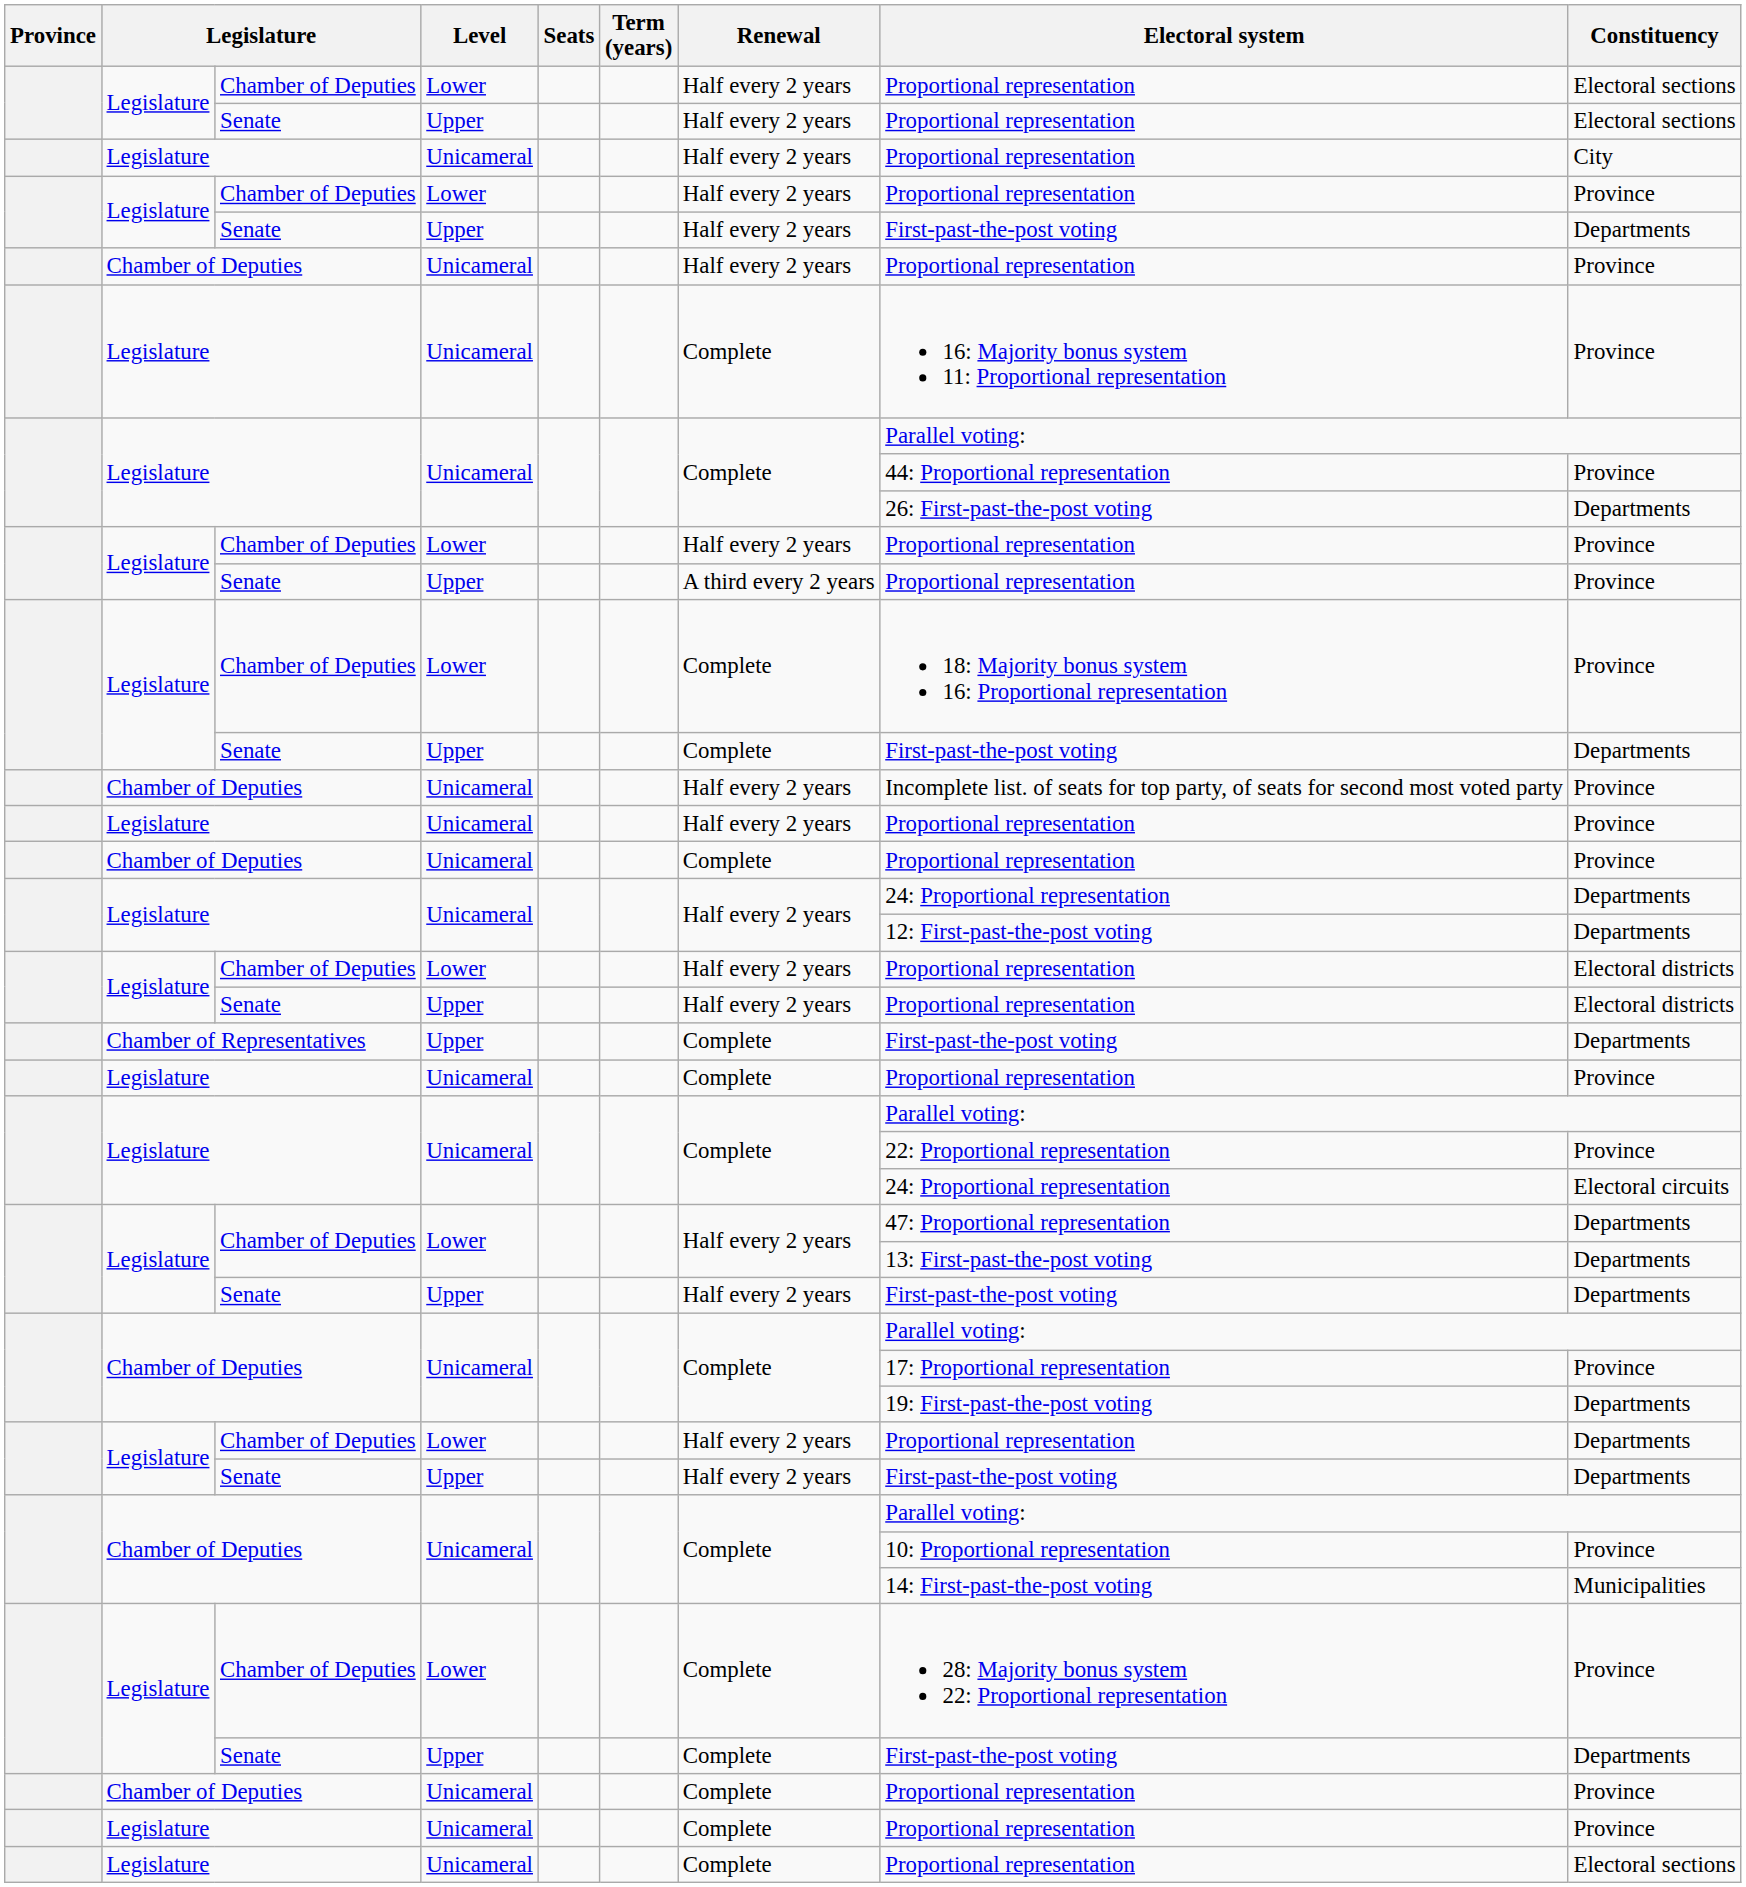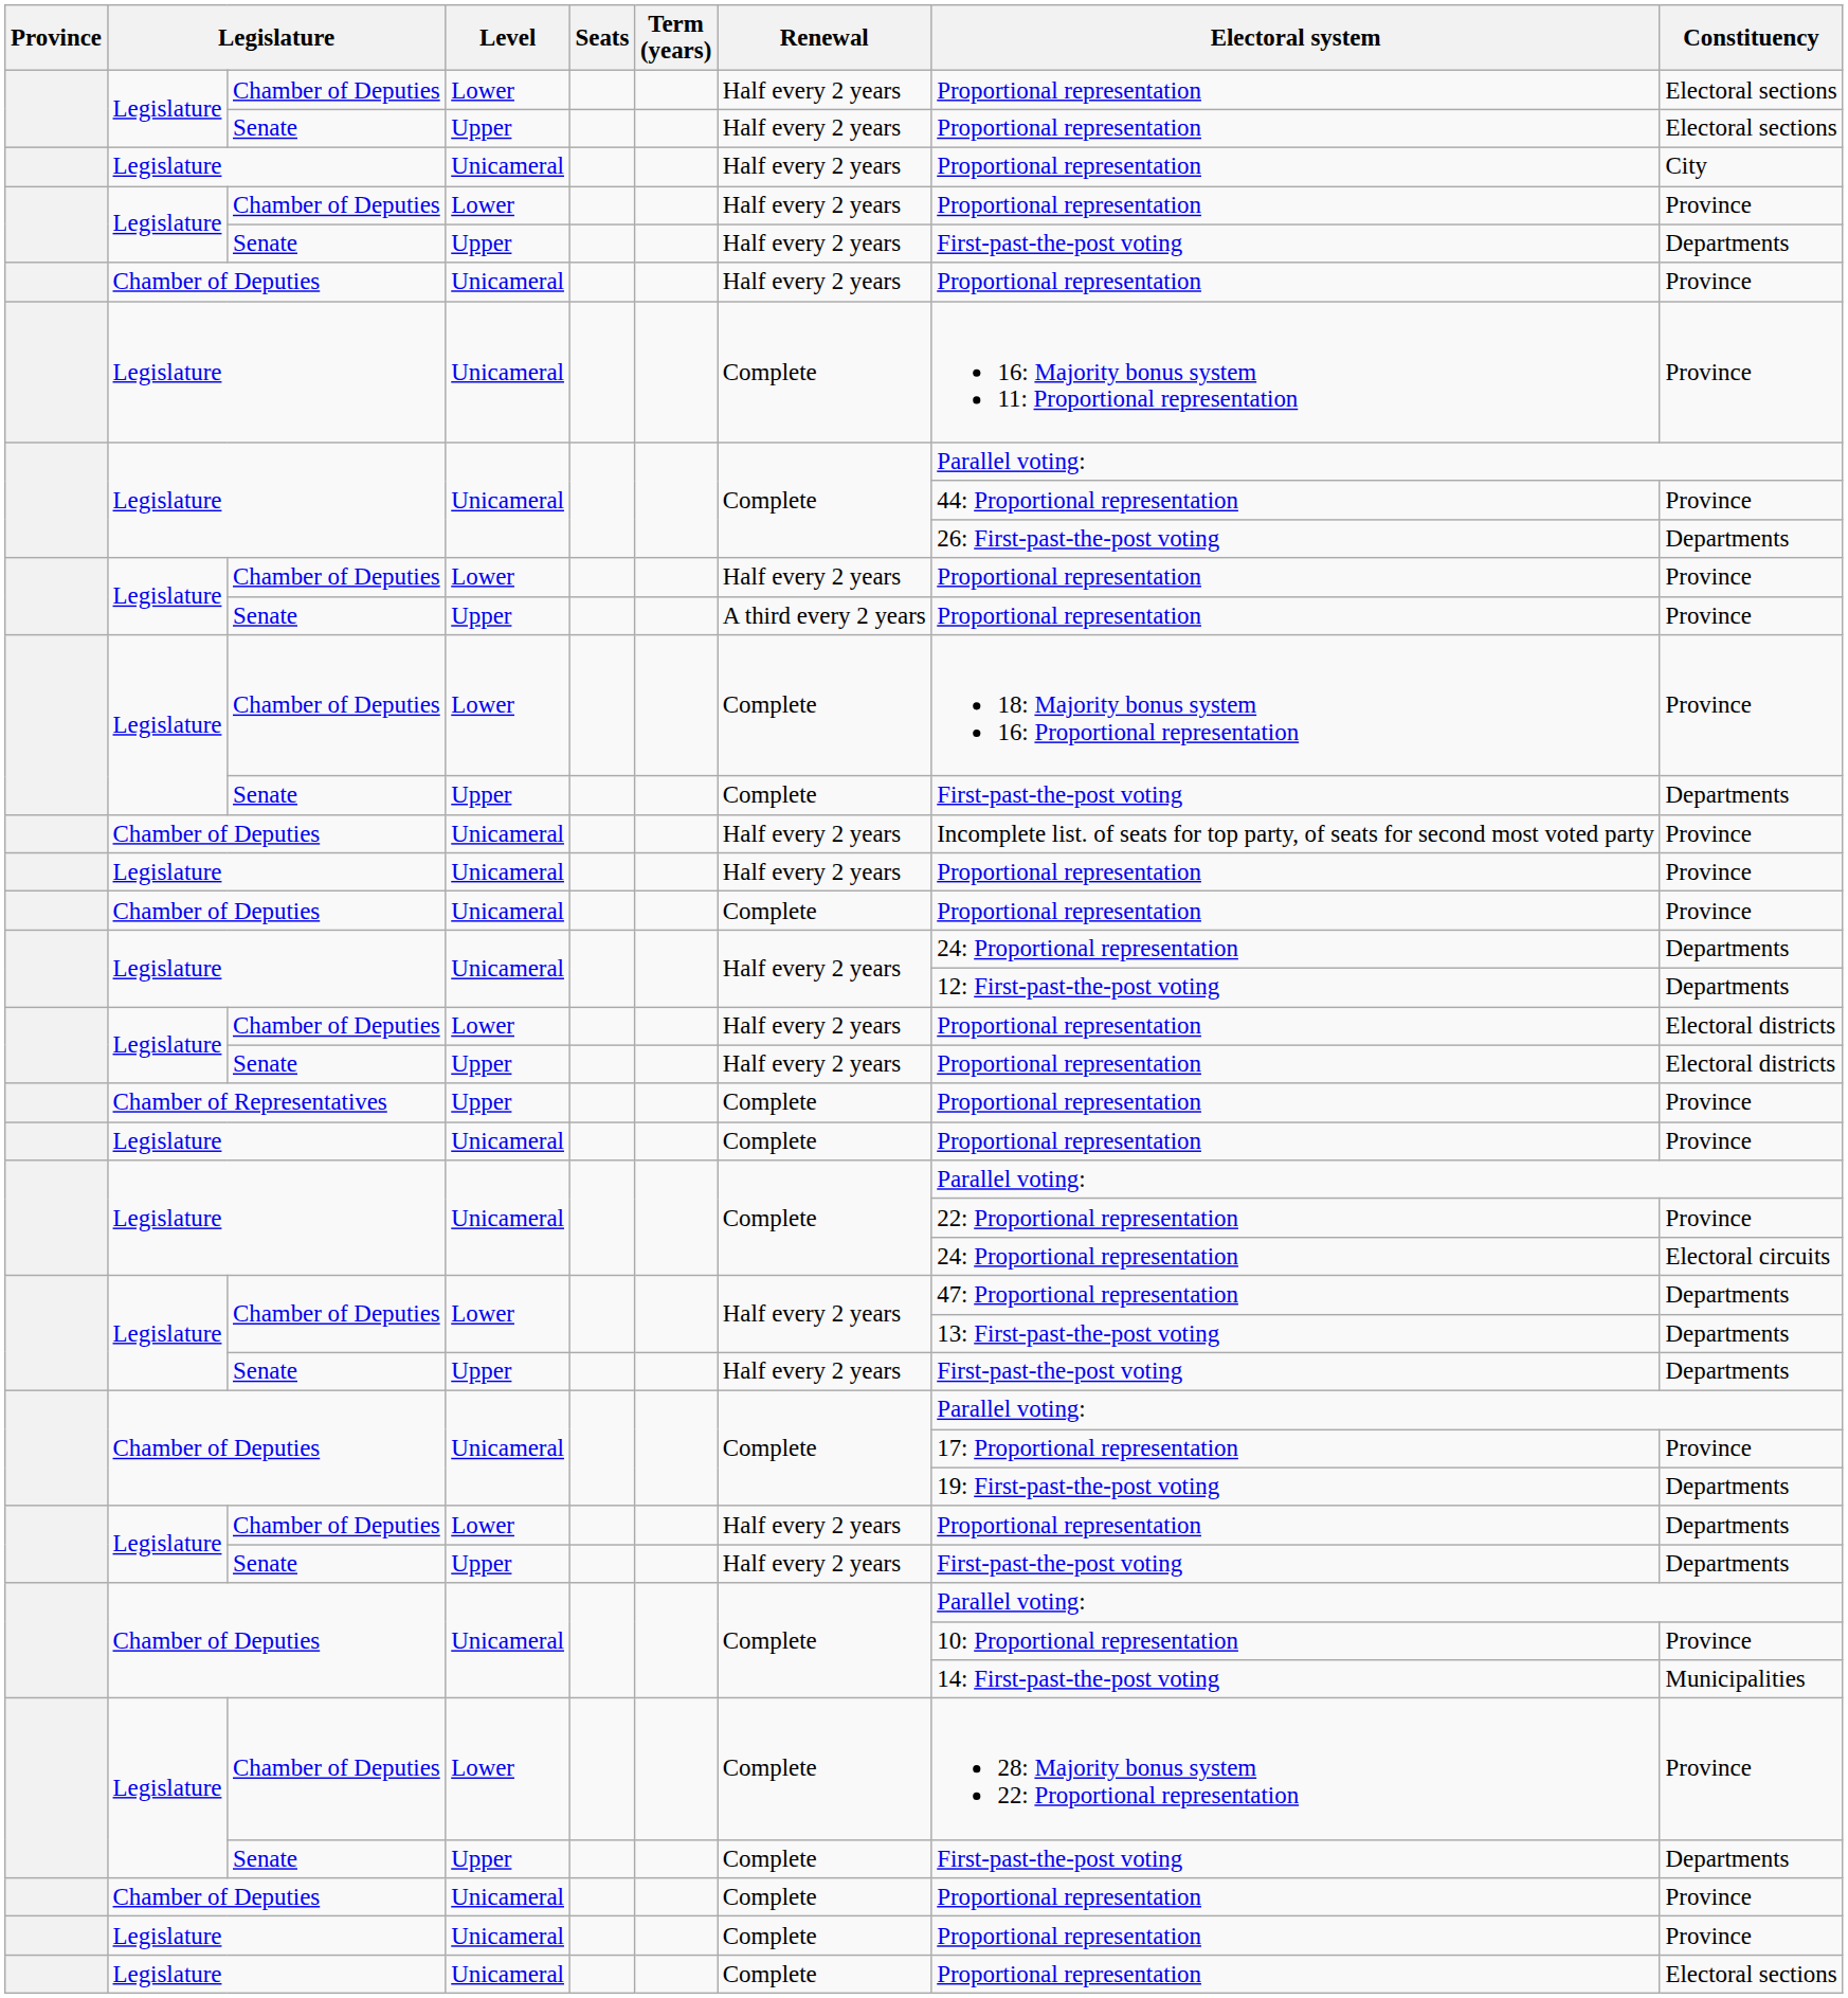 <table class="wikitable plainrowheaders sortable">
 <tr>
 <th scope="col">Province</th>
 <th scope="col" colspan="2" class="unsortable">Legislature</th>
 <th scope="col">Level</th>
 <th scope="col">Seats</th>
 <th scope="col">Term<br>(years)</th>
 <th scope="col">Renewal</th>
 <th scope="col">Electoral system</th>
 <th scope="col">Constituency</th>
 </tr>
 <tr>
 <th scope="row" rowspan="2"></th>
 <td rowspan="2"><a href='#'>Legislature</a></td>
 <td><a href='#'>Chamber of Deputies</a></td>
 <td><a href='#'>Lower</a></td>
 <td></td>
 <td></td>
 <td>Half every 2 years</td>
 <td><a href='#'>Proportional representation</a></td>
 <td>Electoral sections</td>
 </tr>
 <tr>
 <td><a href='#'>Senate</a></td>
 <td><a href='#'>Upper</a></td>
 <td></td>
 <td></td>
 <td>Half every 2 years</td>
 <td><a href='#'>Proportional representation</a></td>
 <td>Electoral sections</td>
 </tr>
 <tr>
 <th scope="row"></th>
 <td colspan="2"><a href='#'>Legislature</a></td>
 <td><a href='#'>Unicameral</a></td>
 <td></td>
 <td></td>
 <td>Half every 2 years</td>
 <td><a href='#'>Proportional representation</a></td>
 <td>City</td>
 </tr>
 <tr>
 <th scope="row" rowspan="2"></th>
 <td rowspan="2"><a href='#'>Legislature</a></td>
 <td><a href='#'>Chamber of Deputies</a></td>
 <td><a href='#'>Lower</a></td>
 <td></td>
 <td></td>
 <td>Half every 2 years</td>
 <td><a href='#'>Proportional representation</a></td>
 <td>Province</td>
 </tr>
 <tr>
 <td><a href='#'>Senate</a></td>
 <td><a href='#'>Upper</a></td>
 <td></td>
 <td></td>
 <td>Half every 2 years</td>
 <td><a href='#'>First-past-the-post voting</a></td>
 <td>Departments</td>
 </tr>
 <tr>
 <th scope="row"></th>
 <td colspan="2"><a href='#'>Chamber of Deputies</a></td>
 <td><a href='#'>Unicameral</a></td>
 <td></td>
 <td></td>
 <td>Half every 2 years</td>
 <td><a href='#'>Proportional representation</a></td>
 <td>Province</td>
 </tr>
 <tr>
 <th scope="row"></th>
 <td colspan="2"><a href='#'>Legislature</a></td>
 <td><a href='#'>Unicameral</a></td>
 <td></td>
 <td></td>
 <td>Complete</td>
 <td><br><ul><li>16: <a href='#'>Majority bonus system</a></li><li>11: <a href='#'>Proportional representation</a></li></ul></td>
 <td>Province</td>
 </tr>
 <tr>
 <th scope="row" rowspan="3"></th>
 <td colspan="2" rowspan="3"><a href='#'>Legislature</a></td>
 <td rowspan="3"><a href='#'>Unicameral</a></td>
 <td rowspan="3"></td>
 <td rowspan="3"></td>
 <td rowspan="3">Complete</td>
 <td colspan="3"><a href='#'>Parallel voting</a>:</td>
 </tr>
 <tr>
 <td>44: <a href='#'>Proportional representation</a></td>
 <td>Province</td>
 </tr>
 <tr>
 <td>26: <a href='#'>First-past-the-post voting</a></td>
 <td>Departments</td>
 </tr>
 <tr>
 <th scope="row" rowspan="2"></th>
 <td rowspan="2"><a href='#'>Legislature</a></td>
 <td><a href='#'>Chamber of Deputies</a></td>
 <td><a href='#'>Lower</a></td>
 <td></td>
 <td></td>
 <td>Half every 2 years</td>
 <td><a href='#'>Proportional representation</a></td>
 <td>Province</td>
 </tr>
 <tr>
 <td><a href='#'>Senate</a></td>
 <td><a href='#'>Upper</a></td>
 <td></td>
 <td></td>
 <td>A third every 2 years</td>
 <td><a href='#'>Proportional representation</a></td>
 <td>Province</td>
 </tr>
 <tr>
 <th scope="row" rowspan="2"></th>
 <td rowspan="2"><a href='#'>Legislature</a></td>
 <td><a href='#'>Chamber of Deputies</a></td>
 <td><a href='#'>Lower</a></td>
 <td></td>
 <td></td>
 <td>Complete</td>
 <td><br><ul><li>18: <a href='#'>Majority bonus system</a></li><li>16: <a href='#'>Proportional representation</a></li></ul></td>
 <td>Province</td>
 </tr>
 <tr>
 <td><a href='#'>Senate</a></td>
 <td><a href='#'>Upper</a></td>
 <td></td>
 <td></td>
 <td>Complete</td>
 <td><a href='#'>First-past-the-post voting</a></td>
 <td>Departments</td>
 </tr>
 <tr>
 <th scope="row"></th>
 <td colspan="2"><a href='#'>Chamber of Deputies</a></td>
 <td><a href='#'>Unicameral</a></td>
 <td></td>
 <td></td>
 <td>Half every 2 years</td>
 <td>Incomplete list.  of seats for top party,  of seats for second most voted party</td>
 <td>Province</td>
 </tr>
 <tr>
 <th scope="row"></th>
 <td colspan="2"><a href='#'>Legislature</a></td>
 <td><a href='#'>Unicameral</a></td>
 <td></td>
 <td></td>
 <td>Half every 2 years</td>
 <td><a href='#'>Proportional representation</a></td>
 <td>Province</td>
 </tr>
 <tr>
 <th scope="row"></th>
 <td colspan="2"><a href='#'>Chamber of Deputies</a></td>
 <td><a href='#'>Unicameral</a></td>
 <td></td>
 <td></td>
 <td>Complete</td>
 <td><a href='#'>Proportional representation</a></td>
 <td>Province</td>
 </tr>
 <tr>
 <th scope="row" rowspan="2"></th>
 <td colspan="2" rowspan="2"><a href='#'>Legislature</a></td>
 <td rowspan="2"><a href='#'>Unicameral</a></td>
 <td rowspan="2"></td>
 <td rowspan="2"></td>
 <td rowspan="2">Half every 2 years</td>
 <td>24: <a href='#'>Proportional representation</a></td>
 <td>Departments</td>
 </tr>
 <tr>
 <td>12: <a href='#'>First-past-the-post voting</a></td>
 <td>Departments</td>
 </tr>
 <tr>
 <th scope="row" rowspan="2"></th>
 <td rowspan="2"><a href='#'>Legislature</a></td>
 <td><a href='#'>Chamber of Deputies</a></td>
 <td><a href='#'>Lower</a></td>
 <td></td>
 <td></td>
 <td>Half every 2 years</td>
 <td><a href='#'>Proportional representation</a></td>
 <td>Electoral districts</td>
 </tr>
 <tr>
 <td><a href='#'>Senate</a></td>
 <td><a href='#'>Upper</a></td>
 <td></td>
 <td></td>
 <td>Half every 2 years</td>
 <td><a href='#'>Proportional representation</a></td>
 <td>Electoral districts</td>
 </tr>
 <tr>
 <th scope="row"></th>
 <td colspan="2"><a href='#'>Chamber of Representatives</a></td>
 <td><a href='#'>Upper</a></td>
 <td></td>
 <td></td>
 <td>Complete</td>
-<td><a href='#'>First-past-the-post voting</a></td>
-<td>Departments</td>
+<td><a href='#'>Proportional representation</a></td>
+<td>Province</td>
 </tr>
 <tr>
 <th scope="row"></th>
 <td colspan="2"><a href='#'>Legislature</a></td>
 <td><a href='#'>Unicameral</a></td>
 <td></td>
 <td></td>
 <td>Complete</td>
 <td><a href='#'>Proportional representation</a></td>
 <td>Province</td>
 </tr>
 <tr>
 <th scope="row" rowspan="3"></th>
 <td colspan="2" rowspan="3"><a href='#'>Legislature</a></td>
 <td rowspan="3"><a href='#'>Unicameral</a></td>
 <td rowspan="3"></td>
 <td rowspan="3"></td>
 <td rowspan="3">Complete</td>
 <td colspan="2"><a href='#'>Parallel voting</a>:</td>
 </tr>
 <tr>
 <td>22: <a href='#'>Proportional representation</a></td>
 <td>Province</td>
 </tr>
 <tr>
 <td>24: <a href='#'>Proportional representation</a></td>
 <td>Electoral circuits</td>
 </tr>
 <tr>
 <th scope="row" rowspan="3"></th>
 <td rowspan="3"><a href='#'>Legislature</a></td>
 <td rowspan="2"><a href='#'>Chamber of Deputies</a></td>
 <td rowspan="2"><a href='#'>Lower</a></td>
 <td rowspan="2"></td>
 <td rowspan="2"></td>
 <td rowspan="2">Half every 2 years</td>
 <td>47: <a href='#'>Proportional representation</a></td>
 <td>Departments</td>
 </tr>
 <tr>
 <td>13: <a href='#'>First-past-the-post voting</a></td>
 <td>Departments</td>
 </tr>
 <tr>
 <td><a href='#'>Senate</a></td>
 <td><a href='#'>Upper</a></td>
 <td></td>
 <td></td>
 <td>Half every 2 years</td>
 <td><a href='#'>First-past-the-post voting</a></td>
 <td>Departments</td>
 </tr>
 <tr>
 <th scope="row" rowspan="3"></th>
 <td colspan="2" rowspan="3"><a href='#'>Chamber of Deputies</a></td>
 <td rowspan="3"><a href='#'>Unicameral</a></td>
 <td rowspan="3"></td>
 <td rowspan="3"></td>
 <td rowspan="3">Complete</td>
 <td colspan="2"><a href='#'>Parallel voting</a>:</td>
 </tr>
 <tr>
 <td>17: <a href='#'>Proportional representation</a></td>
 <td>Province</td>
 </tr>
 <tr>
 <td>19: <a href='#'>First-past-the-post voting</a></td>
 <td>Departments</td>
 </tr>
 <tr>
 <th scope="row" rowspan="2"></th>
 <td rowspan="2"><a href='#'>Legislature</a></td>
 <td><a href='#'>Chamber of Deputies</a></td>
 <td><a href='#'>Lower</a></td>
 <td></td>
 <td></td>
 <td>Half every 2 years</td>
 <td><a href='#'>Proportional representation</a></td>
 <td>Departments</td>
 </tr>
 <tr>
 <td><a href='#'>Senate</a></td>
 <td><a href='#'>Upper</a></td>
 <td></td>
 <td></td>
 <td>Half every 2 years</td>
 <td><a href='#'>First-past-the-post voting</a></td>
 <td>Departments</td>
 </tr>
 <tr>
 <th scope="row" rowspan="3"></th>
 <td colspan="2" rowspan="3"><a href='#'>Chamber of Deputies</a></td>
 <td rowspan="3"><a href='#'>Unicameral</a></td>
 <td rowspan="3"></td>
 <td rowspan="3"></td>
 <td rowspan="3">Complete</td>
 <td colspan="2"><a href='#'>Parallel voting</a>:</td>
 </tr>
 <tr>
 <td>10: <a href='#'>Proportional representation</a></td>
 <td>Province</td>
 </tr>
 <tr>
 <td>14: <a href='#'>First-past-the-post voting</a></td>
 <td>Municipalities</td>
 </tr>
 <tr>
 <th scope="row" rowspan="2"></th>
 <td rowspan="2"><a href='#'>Legislature</a></td>
 <td><a href='#'>Chamber of Deputies</a></td>
 <td><a href='#'>Lower</a></td>
 <td></td>
 <td></td>
 <td>Complete</td>
 <td><br><ul><li>28: <a href='#'>Majority bonus system</a></li><li>22: <a href='#'>Proportional representation</a></li></ul></td>
 <td>Province</td>
 </tr>
 <tr>
 <td><a href='#'>Senate</a></td>
 <td><a href='#'>Upper</a></td>
 <td></td>
 <td></td>
 <td>Complete</td>
 <td><a href='#'>First-past-the-post voting</a></td>
 <td>Departments</td>
 </tr>
 <tr>
 <th scope="row"></th>
 <td colspan="2"><a href='#'>Chamber of Deputies</a></td>
 <td><a href='#'>Unicameral</a></td>
 <td></td>
 <td></td>
 <td>Complete</td>
 <td><a href='#'>Proportional representation</a></td>
 <td>Province</td>
 </tr>
 <tr>
 <th scope="row"></th>
 <td colspan="2"><a href='#'>Legislature</a></td>
 <td><a href='#'>Unicameral</a></td>
 <td></td>
 <td></td>
 <td>Complete</td>
 <td><a href='#'>Proportional representation</a></td>
 <td>Province</td>
 </tr>
 <tr>
 <th scope="row"></th>
 <td colspan="2"><a href='#'>Legislature</a></td>
 <td><a href='#'>Unicameral</a></td>
 <td></td>
 <td></td>
 <td>Complete</td>
 <td><a href='#'>Proportional representation</a></td>
 <td>Electoral sections</td>
 </tr>
 </table>
